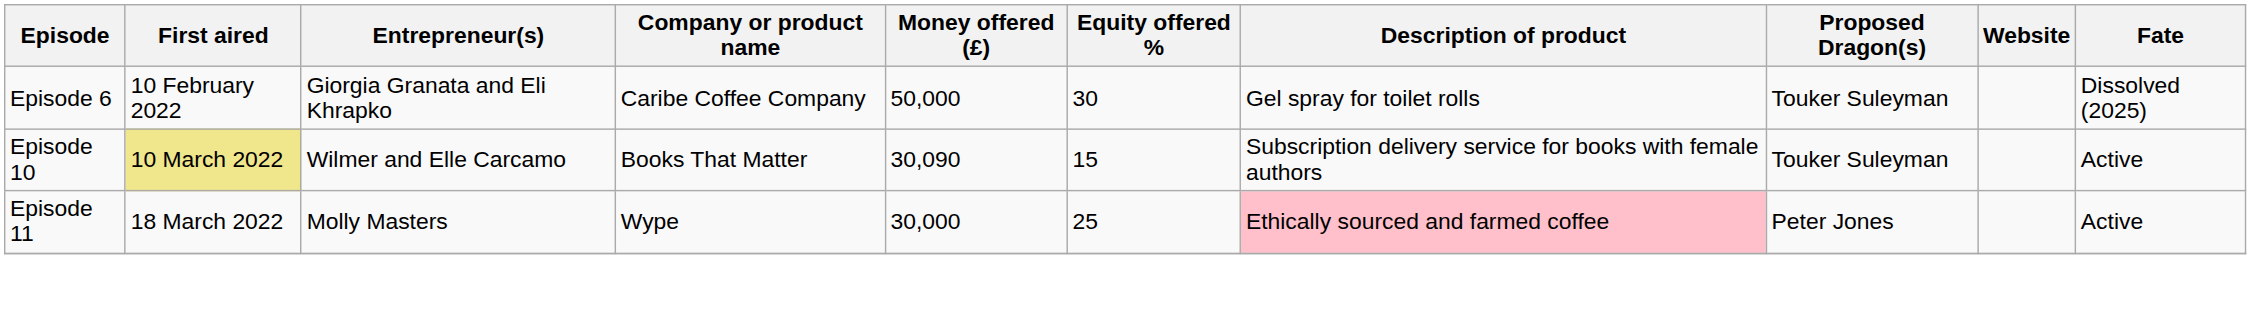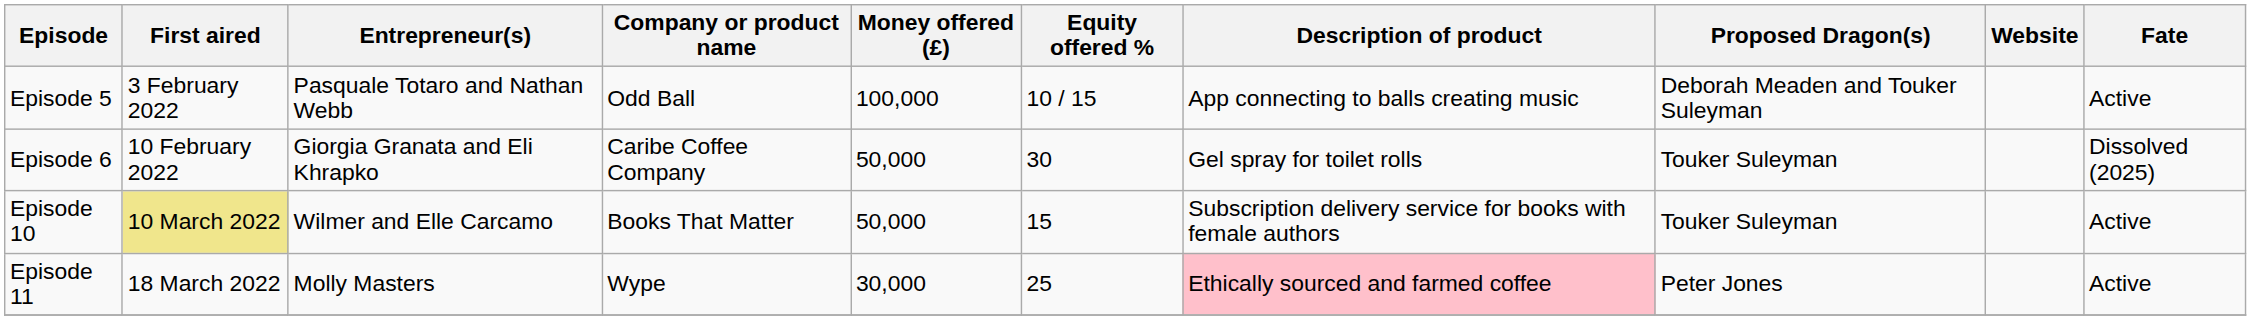 <table class="wikitable sortable">
 <tr>
 <th>Episode</th>
 <th>First aired</th>
 <th>Entrepreneur(s)</th>
 <th>Company or product name</th>
 <th>Money offered (£)</th>
 <th>Equity offered %</th>
 <th>Description of product</th>
 <th>Proposed Dragon(s)</th>
 <th>Website</th>
 <th>Fate</th>
+</tr>
+<tr>
+<td>Episode 5</td>
+<td>3 February 2022</td>
+<td>Pasquale Totaro and Nathan Webb</td>
+<td>Odd Ball</td>
+<td>100,000</td>
+<td>10 / 15</td>
+<td>App connecting to balls creating music</td>
+<td>Deborah Meaden and Touker Suleyman </td>
+<td></td>
+<td>Active </td>
 </tr>
 <tr>
 <td>Episode 6</td>
 <td>10 February 2022</td>
 <td>Giorgia Granata and Eli Khrapko</td>
 <td>Caribe Coffee Company</td>
 <td>50,000</td>
 <td>30</td>
 <td>Gel spray for toilet rolls</td>
 <td>Touker Suleyman </td>
 <td></td>
 <td>Dissolved (2025) </td>
 </tr>
 <tr>
 <td>Episode 10</td>
 <td style="background: khaki;">10 March 2022</td>
 <td>Wilmer and Elle Carcamo</td>
 <td>Books That Matter</td>
-<td>30,090</td>
+<td>50,000</td>
 <td>15</td>
 <td>Subscription delivery service for books with female authors</td>
 <td>Touker Suleyman </td>
 <td></td>
 <td>Active </td>
 </tr>
 <tr>
 <td>Episode 11</td>
 <td>18 March 2022</td>
 <td>Molly Masters</td>
 <td>Wype</td>
 <td>30,000</td>
 <td>25</td>
 <td style="background: pink;">Ethically sourced and farmed coffee</td>
 <td>Peter Jones </td>
 <td></td>
 <td>Active </td>
 </tr>
 <tr>
 </tr>
 </table>
